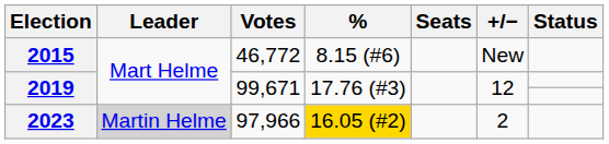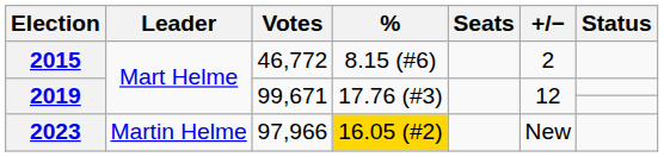 <table class=wikitable style="text-align: center;">
 <tr>
 <th>Election</th>
 <th>Leader</th>
 <th>Votes</th>
 <th>%</th>
 <th>Seats</th>
 <th>+/−</th>
 <th>Status</th>
 </tr>
 <tr>
 <th><a href='#'>2015</a></th>
 <td rowspan="3"><a href='#'>Mart Helme</a></td>
 <td>46,772</td>
 <td>8.15 (#6)</td>
 <td></td>
-<td>New</td>
+<td> 2</td>
 <td></td>
 </tr>
 <tr>
 <th rowspan="2"><a href='#'>2019</a></th>
 <td rowspan="2">99,671</td>
 <td rowspan="2">17.76 (#3)</td>
 <td rowspan="2"></td>
 <td rowspan="2"> 12</td>
 <td> </td>
 </tr>
 <tr>
 <td> </td>
 </tr>
 <tr>
 <th><a href='#'>2023</a></th>
-<td style="background: lightgrey;"><a href='#'>Martin Helme</a></td>
+<td><a href='#'>Martin Helme</a></td>
 <td>97,966</td>
 <td style="background: gold;">16.05 (#2)</td>
 <td></td>
-<td> 2</td>
+<td>New</td>
 <td></td>
 </tr>
 </table>
